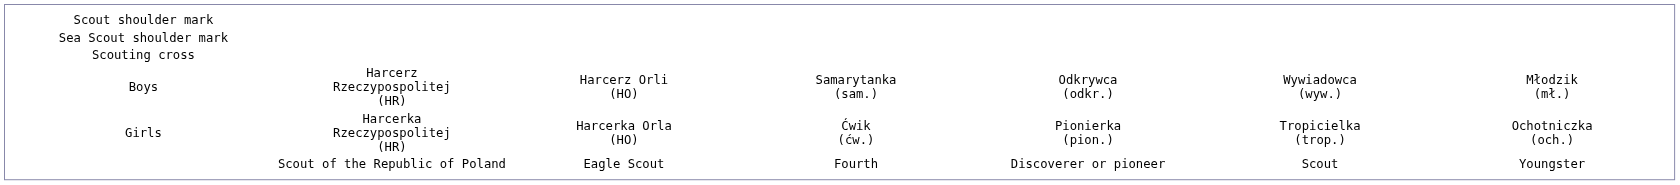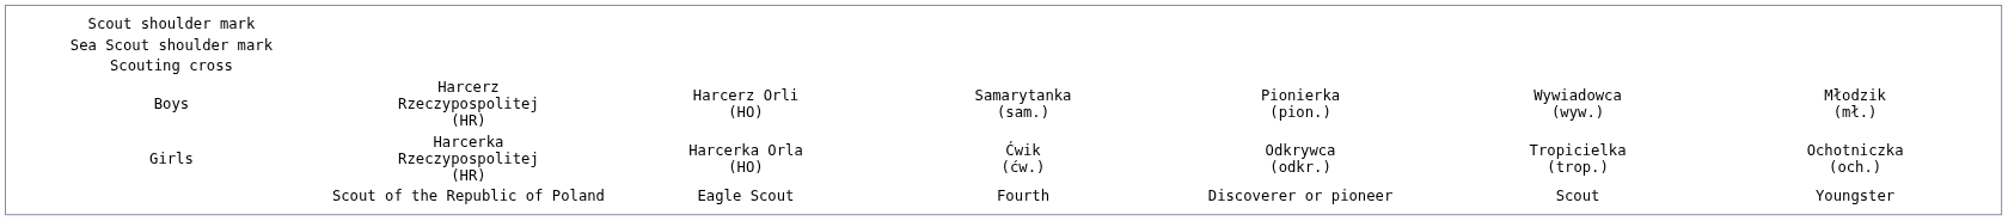 <table style="border:1px solid #8888aa; padding:5px; font-size:95%; text-align:center">
 <tr>
 <td>Scout shoulder mark</td>
 <td width=14%></td>
 <td width=14%></td>
 <td width=14%></td>
 <td width=14%></td>
 <td width=14%></td>
 <td width=14%></td>
 </tr>
 <tr>
 <td>Sea Scout shoulder mark</td>
 <td></td>
 <td></td>
 <td></td>
 <td></td>
 <td></td>
 <td></td>
 </tr>
 <tr>
 <td>Scouting cross</td>
 <td></td>
 <td></td>
 <td></td>
 <td></td>
 <td></td>
 <td></td>
 </tr>
 <tr>
 <td>Boys</td>
 <td>Harcerz<br>Rzeczypospolitej<br>(HR)</td>
 <td>Harcerz Orli<br>(HO)</td>
 <td>Samarytanka<br>(sam.)</td>
-<td>Odkrywca<br>(odkr.)</td>
+<td>Pionierka<br>(pion.)</td>
 <td>Wywiadowca<br>(wyw.)</td>
 <td>Młodzik<br>(mł.)</td>
 </tr>
 <tr>
 <td>Girls</td>
 <td>Harcerka<br>Rzeczypospolitej<br>(HR)</td>
 <td>Harcerka Orla<br>(HO)</td>
 <td>Ćwik<br>(ćw.)</td>
-<td>Pionierka<br>(pion.)</td>
+<td>Odkrywca<br>(odkr.)</td>
 <td>Tropicielka<br>(trop.)</td>
 <td>Ochotniczka<br>(och.)</td>
 </tr>
 <tr>
 <td></td>
 <td>Scout of the Republic of Poland</td>
 <td>Eagle Scout</td>
 <td>Fourth</td>
 <td>Discoverer or pioneer</td>
 <td>Scout</td>
 <td>Youngster</td>
 </tr>
 </table>
